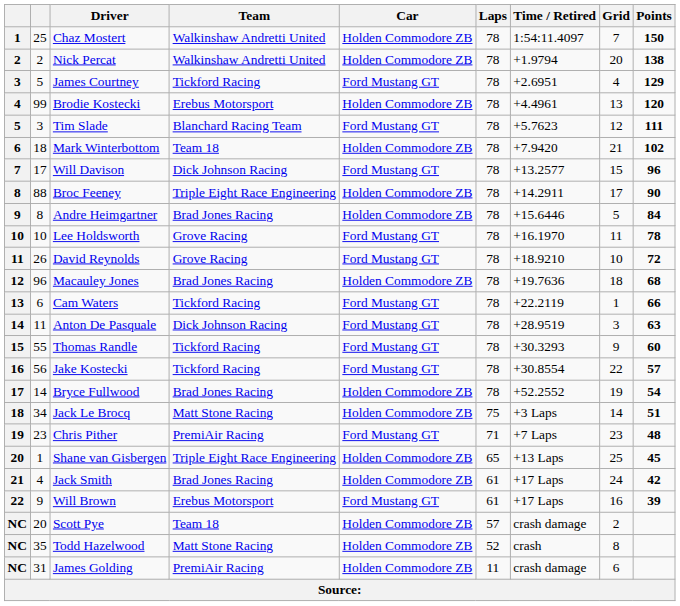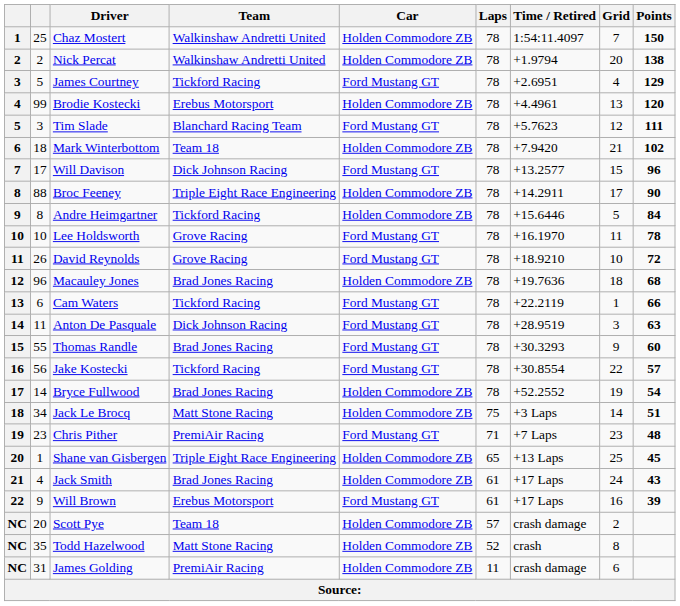 <table class="wikitable" style="font-size:90%;">
 <tr>
 <th></th>
 <th></th>
 <th>Driver</th>
 <th>Team</th>
 <th>Car</th>
 <th>Laps</th>
 <th>Time / Retired</th>
 <th>Grid</th>
 <th>Points</th>
 </tr>
 <tr>
 <th>1</th>
 <td align="center">25</td>
 <td> <a href='#'>Chaz Mostert</a></td>
 <td><a href='#'>Walkinshaw Andretti United</a></td>
 <td><a href='#'>Holden Commodore ZB</a></td>
 <td align="center">78</td>
 <td>1:54:11.4097</td>
 <td align="center">7</td>
 <td align="center"><strong>150</strong></td>
 </tr>
 <tr>
 <th>2</th>
 <td align="center">2</td>
 <td> <a href='#'>Nick Percat</a></td>
 <td><a href='#'>Walkinshaw Andretti United</a></td>
 <td><a href='#'>Holden Commodore ZB</a></td>
 <td align="center">78</td>
 <td>+1.9794</td>
 <td align="center">20</td>
 <td align="center"><strong>138</strong></td>
 </tr>
 <tr>
 <th>3</th>
 <td align="center">5</td>
 <td> <a href='#'>James Courtney</a></td>
 <td><a href='#'>Tickford Racing</a></td>
 <td><a href='#'>Ford Mustang GT</a></td>
 <td align="center">78</td>
 <td>+2.6951</td>
 <td align="center">4</td>
 <td align="center"><strong>129</strong></td>
 </tr>
 <tr>
 <th>4</th>
 <td align="center">99</td>
 <td> <a href='#'>Brodie Kostecki</a></td>
 <td><a href='#'>Erebus Motorsport</a></td>
 <td><a href='#'>Holden Commodore ZB</a></td>
 <td align="center">78</td>
 <td>+4.4961</td>
 <td align="center">13</td>
 <td align="center"><strong>120</strong></td>
 </tr>
 <tr>
 <th>5</th>
 <td align="center">3</td>
 <td> <a href='#'>Tim Slade</a></td>
 <td><a href='#'>Blanchard Racing Team</a></td>
 <td><a href='#'>Ford Mustang GT</a></td>
 <td align="center">78</td>
 <td>+5.7623</td>
 <td align="center">12</td>
 <td align="center"><strong>111</strong></td>
 </tr>
 <tr>
 <th>6</th>
 <td align="center">18</td>
 <td> <a href='#'>Mark Winterbottom</a></td>
 <td><a href='#'>Team 18</a></td>
 <td><a href='#'>Holden Commodore ZB</a></td>
 <td align="center">78</td>
 <td>+7.9420</td>
 <td align="center">21</td>
 <td align="center"><strong>102</strong></td>
 </tr>
 <tr>
 <th>7</th>
 <td align="center">17</td>
 <td> <a href='#'>Will Davison</a></td>
 <td><a href='#'>Dick Johnson Racing</a></td>
 <td><a href='#'>Ford Mustang GT</a></td>
 <td align="center">78</td>
 <td>+13.2577</td>
 <td align="center">15</td>
 <td align="center"><strong>96</strong></td>
 </tr>
 <tr>
 <th>8</th>
 <td align="center">88</td>
 <td> <a href='#'>Broc Feeney</a></td>
 <td><a href='#'>Triple Eight Race Engineering</a></td>
 <td><a href='#'>Holden Commodore ZB</a></td>
 <td align="center">78</td>
 <td>+14.2911</td>
 <td align="center">17</td>
 <td align="center"><strong>90</strong></td>
 </tr>
 <tr>
 <th>9</th>
 <td align="center">8</td>
 <td> <a href='#'>Andre Heimgartner</a></td>
-<td><a href='#'>Brad Jones Racing</a></td>
+<td><a href='#'>Tickford Racing</a></td>
 <td><a href='#'>Holden Commodore ZB</a></td>
 <td align="center">78</td>
 <td>+15.6446</td>
 <td align="center">5</td>
 <td align="center"><strong>84</strong></td>
 </tr>
 <tr>
 <th>10</th>
 <td align="center">10</td>
 <td> <a href='#'>Lee Holdsworth</a></td>
 <td><a href='#'>Grove Racing</a></td>
 <td><a href='#'>Ford Mustang GT</a></td>
 <td align="center">78</td>
 <td>+16.1970</td>
 <td align="center">11</td>
 <td align="center"><strong>78</strong></td>
 </tr>
 <tr>
 <th>11</th>
 <td align="center">26</td>
 <td> <a href='#'>David Reynolds</a></td>
 <td><a href='#'>Grove Racing</a></td>
 <td><a href='#'>Ford Mustang GT</a></td>
 <td align="center">78</td>
 <td>+18.9210</td>
 <td align="center">10</td>
 <td align="center"><strong>72</strong></td>
 </tr>
 <tr>
 <th>12</th>
 <td align="center">96</td>
 <td> <a href='#'>Macauley Jones</a></td>
 <td><a href='#'>Brad Jones Racing</a></td>
 <td><a href='#'>Holden Commodore ZB</a></td>
 <td align="center">78</td>
 <td>+19.7636</td>
 <td align="center">18</td>
 <td align="center"><strong>68</strong></td>
 </tr>
 <tr>
 <th>13</th>
 <td align="center">6</td>
 <td> <a href='#'>Cam Waters</a></td>
 <td><a href='#'>Tickford Racing</a></td>
 <td><a href='#'>Ford Mustang GT</a></td>
 <td align="center">78</td>
 <td>+22.2119</td>
 <td align="center">1</td>
 <td align="center"><strong>66</strong></td>
 </tr>
 <tr>
 <th>14</th>
 <td align="center">11</td>
 <td> <a href='#'>Anton De Pasquale</a></td>
 <td><a href='#'>Dick Johnson Racing</a></td>
 <td><a href='#'>Ford Mustang GT</a></td>
 <td align="center">78</td>
 <td>+28.9519</td>
 <td align="center">3</td>
 <td align="center"><strong>63</strong></td>
 </tr>
 <tr>
 <th>15</th>
 <td align="center">55</td>
 <td> <a href='#'>Thomas Randle</a></td>
-<td><a href='#'>Tickford Racing</a></td>
+<td><a href='#'>Brad Jones Racing</a></td>
 <td><a href='#'>Ford Mustang GT</a></td>
 <td align="center">78</td>
 <td>+30.3293</td>
 <td align="center">9</td>
 <td align="center"><strong>60</strong></td>
 </tr>
 <tr>
 <th>16</th>
 <td align="center">56</td>
 <td> <a href='#'>Jake Kostecki</a></td>
 <td><a href='#'>Tickford Racing</a></td>
 <td><a href='#'>Ford Mustang GT</a></td>
 <td align="center">78</td>
 <td>+30.8554</td>
 <td align="center">22</td>
 <td align="center"><strong>57</strong></td>
 </tr>
 <tr>
 <th>17</th>
 <td align="center">14</td>
 <td> <a href='#'>Bryce Fullwood</a></td>
 <td><a href='#'>Brad Jones Racing</a></td>
 <td><a href='#'>Holden Commodore ZB</a></td>
 <td align="center">78</td>
 <td>+52.2552</td>
 <td align="center">19</td>
 <td align="center"><strong>54</strong></td>
 </tr>
 <tr>
 <th>18</th>
 <td align="center">34</td>
 <td> <a href='#'>Jack Le Brocq</a></td>
 <td><a href='#'>Matt Stone Racing</a></td>
 <td><a href='#'>Holden Commodore ZB</a></td>
 <td align="center">75</td>
 <td>+3 Laps</td>
 <td align="center">14</td>
 <td align="center"><strong>51</strong></td>
 </tr>
 <tr>
 <th>19</th>
 <td align="center">23</td>
 <td> <a href='#'>Chris Pither</a></td>
 <td><a href='#'>PremiAir Racing</a></td>
 <td><a href='#'>Ford Mustang GT</a></td>
 <td align="center">71</td>
 <td>+7 Laps</td>
 <td align="center">23</td>
 <td align="center"><strong>48</strong></td>
 </tr>
 <tr>
 <th>20</th>
 <td align="center">1</td>
 <td> <a href='#'>Shane van Gisbergen</a></td>
 <td><a href='#'>Triple Eight Race Engineering</a></td>
 <td><a href='#'>Holden Commodore ZB</a></td>
 <td align="center">65</td>
 <td>+13 Laps</td>
 <td align="center">25</td>
 <td align="center"><strong>45</strong></td>
 </tr>
 <tr>
 <th>21</th>
 <td align="center">4</td>
 <td> <a href='#'>Jack Smith</a></td>
 <td><a href='#'>Brad Jones Racing</a></td>
 <td><a href='#'>Holden Commodore ZB</a></td>
 <td align="center">61</td>
 <td>+17 Laps</td>
 <td align="center">24</td>
-<td align="center"><strong>42</strong></td>
+<td align="center"><strong>43</strong></td>
 </tr>
 <tr>
 <th>22</th>
 <td align="center">9</td>
 <td> <a href='#'>Will Brown</a></td>
 <td><a href='#'>Erebus Motorsport</a></td>
 <td><a href='#'>Ford Mustang GT</a></td>
 <td align="center">61</td>
 <td>+17 Laps</td>
 <td align="center">16</td>
 <td align="center"><strong>39</strong></td>
 </tr>
 <tr>
 <th>NC</th>
 <td align="center">20</td>
 <td> <a href='#'>Scott Pye</a></td>
 <td><a href='#'>Team 18</a></td>
 <td><a href='#'>Holden Commodore ZB</a></td>
 <td align="center">57</td>
 <td>crash damage</td>
 <td align="center">2</td>
 <td align="center"></td>
 </tr>
 <tr>
 <th>NC</th>
 <td align="center">35</td>
 <td> <a href='#'>Todd Hazelwood</a></td>
 <td><a href='#'>Matt Stone Racing</a></td>
 <td><a href='#'>Holden Commodore ZB</a></td>
 <td align="center">52</td>
 <td>crash</td>
 <td align="center">8</td>
 <td align="center"></td>
 </tr>
 <tr>
 <th>NC</th>
 <td align="center">31</td>
 <td> <a href='#'>James Golding</a></td>
 <td><a href='#'>PremiAir Racing</a></td>
 <td><a href='#'>Holden Commodore ZB</a></td>
 <td align="center">11</td>
 <td>crash damage</td>
 <td align="center">6</td>
 <td align="center"></td>
 </tr>
 <tr>
 <th colspan="9">Source:</th>
 </tr>
 </table>
